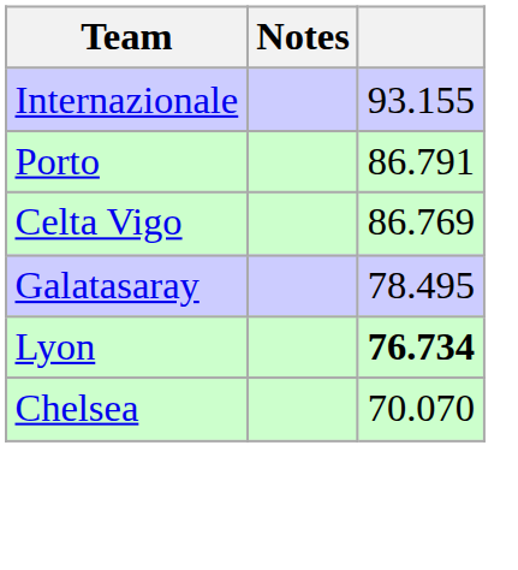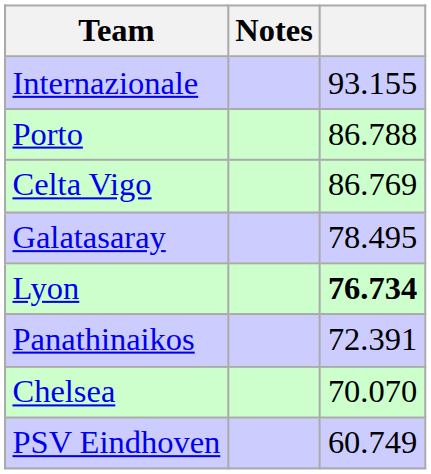 <table class="wikitable" style="float:left; margin-right:1em">
 <tr>
 <th>Team</th>
 <th>Notes</th>
 <th></th>
 </tr>
 <tr bgcolor=#ccccff>
 <td> <a href='#'>Internazionale</a></td>
 <td></td>
 <td align=right>93.155</td>
 </tr>
 <tr bgcolor=#ccffcc>
 <td> <a href='#'>Porto</a></td>
 <td></td>
-<td align=right>86.791</td>
+<td align=right>86.788</td>
 </tr>
 <tr bgcolor=#ccffcc>
 <td> <a href='#'>Celta Vigo</a></td>
 <td></td>
 <td align=right>86.769</td>
 </tr>
 <tr bgcolor=#ccccff>
 <td> <a href='#'>Galatasaray</a></td>
 <td></td>
 <td align=right>78.495</td>
 </tr>
 <tr bgcolor=#ccffcc>
 <td> <a href='#'>Lyon</a></td>
 <td></td>
 <td align=right><strong>76.734</strong></td>
 </tr>
+<tr bgcolor=#ccccff>
+<td> <a href='#'>Panathinaikos</a></td>
+<td></td>
+<td align=right>72.391</td>
+</tr>
 <tr bgcolor=#ccffcc>
 <td> <a href='#'>Chelsea</a></td>
 <td></td>
 <td align=right>70.070</td>
 </tr>
+<tr bgcolor=#ccccff>
+<td> <a href='#'>PSV Eindhoven</a></td>
+<td></td>
+<td align=right>60.749</td>
+</tr>
 </table>
